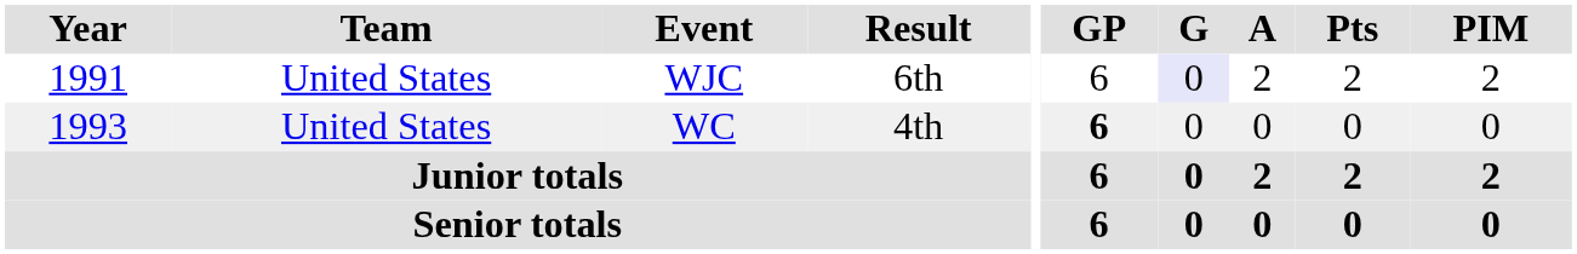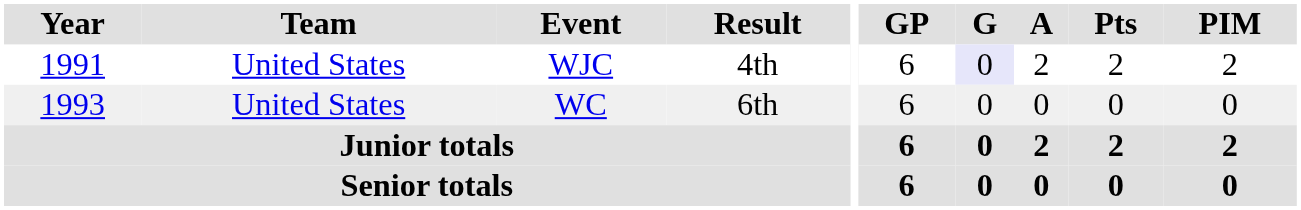 <table border="0" cellpadding="1" cellspacing="0" ID="Table3" style="text-align:center; width:40em">
 <tr ALIGN="center" bgcolor="#e0e0e0">
 <th>Year</th>
 <th>Team</th>
 <th>Event</th>
 <th>Result</th>
 <th rowspan="99" bgcolor="#ffffff"></th>
 <th>GP</th>
 <th>G</th>
 <th>A</th>
 <th>Pts</th>
 <th>PIM</th>
 </tr>
 <tr>
 <td><a href='#'>1991</a></td>
 <td><a href='#'>United States</a></td>
 <td><a href='#'>WJC</a></td>
-<td>6th</td>
+<td>4th</td>
 <td>6</td>
 <td style="background: lavender;">0</td>
 <td>2</td>
 <td>2</td>
 <td>2</td>
 </tr>
 <tr bgcolor="#f0f0f0">
 <td><a href='#'>1993</a></td>
 <td><a href='#'>United States</a></td>
 <td><a href='#'>WC</a></td>
-<td>4th</td>
-<td><strong>6</strong></td>
+<td>6th</td>
+<td>6</td>
 <td>0</td>
 <td>0</td>
 <td>0</td>
 <td>0</td>
 </tr>
 <tr bgcolor="#e0e0e0">
 <th colspan="4">Junior totals</th>
 <th>6</th>
 <th>0</th>
 <th>2</th>
 <th>2</th>
 <th>2</th>
 </tr>
 <tr bgcolor="#e0e0e0">
 <th colspan="4">Senior totals</th>
 <th>6</th>
 <th>0</th>
 <th>0</th>
 <th>0</th>
 <th>0</th>
 </tr>
 </table>
